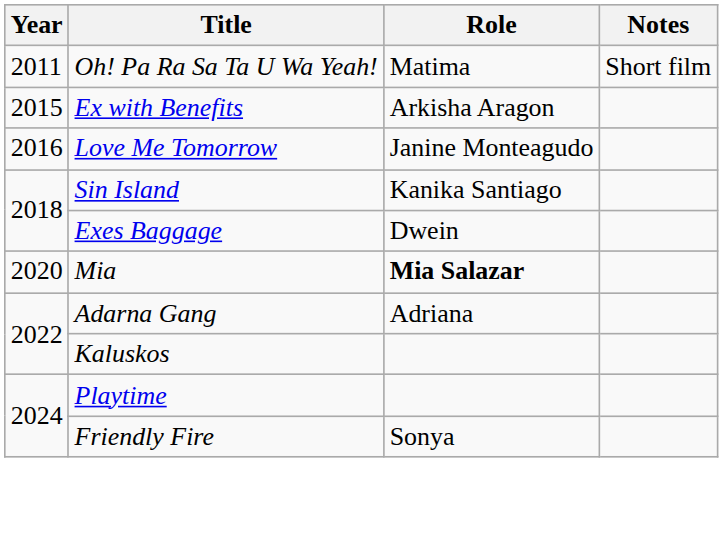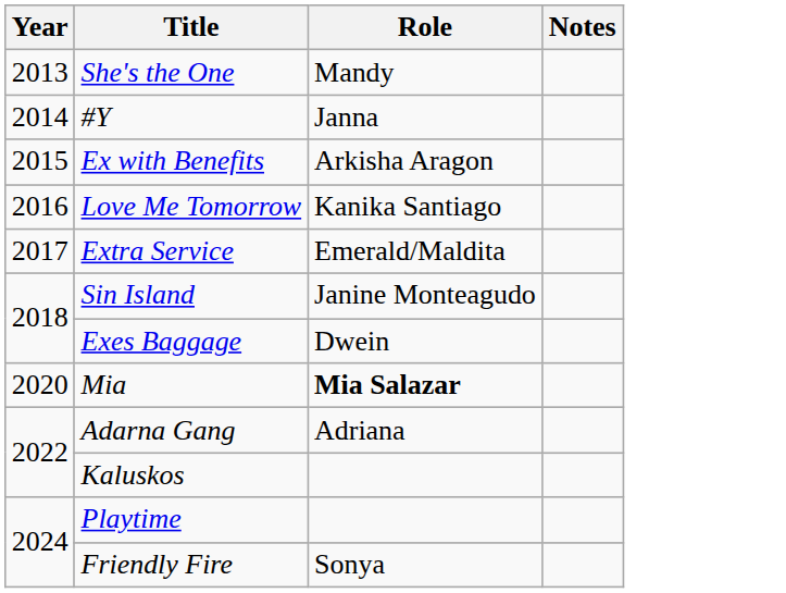 <table class="wikitable sortable">
 <tr>
 <th scope="col">Year</th>
 <th scope="col">Title</th>
 <th scope="col">Role</th>
 <th scope="col" class="unsortable">Notes</th>
 </tr>
 <tr>
-<td>2011</td>
-<td><em>Oh! Pa Ra Sa Ta U Wa Yeah!</em></td>
-<td>Matima</td>
-<td>Short film</td>
+<td>2013</td>
+<td><em><a href='#'>She's the One</a></em></td>
+<td>Mandy</td>
+<td></td>
+</tr>
+<tr>
+<td>2014</td>
+<td><em>#Y</em></td>
+<td>Janna</td>
+<td></td>
 </tr>
 <tr>
 <td>2015</td>
 <td><em><a href='#'>Ex with Benefits</a></em></td>
 <td>Arkisha Aragon</td>
 <td></td>
 </tr>
 <tr>
 <td>2016</td>
 <td><em><a href='#'>Love Me Tomorrow</a></em></td>
-<td>Janine Monteagudo</td>
+<td>Kanika Santiago</td>
+<td></td>
+</tr>
+<tr>
+<td>2017</td>
+<td><em><a href='#'>Extra Service</a></em></td>
+<td>Emerald/Maldita</td>
 <td></td>
 </tr>
 <tr>
 <td rowspan="2">2018</td>
 <td><em><a href='#'>Sin Island</a></em></td>
-<td>Kanika Santiago</td>
+<td>Janine Monteagudo</td>
 <td></td>
 </tr>
 <tr>
 <td><em><a href='#'>Exes Baggage</a></em></td>
 <td>Dwein</td>
 <td></td>
 </tr>
 <tr>
 <td>2020</td>
 <td><em>Mia</em></td>
 <td><strong>Mia Salazar</strong></td>
 <td></td>
 </tr>
 <tr>
 <td rowspan="2">2022</td>
 <td><em>Adarna Gang</em></td>
 <td>Adriana</td>
 <td></td>
 </tr>
 <tr>
 <td><em>Kaluskos</em></td>
 <td></td>
 <td></td>
 </tr>
 <tr>
 <td rowspan="2">2024</td>
 <td><em><a href='#'>Playtime</a></em></td>
 <td></td>
 <td></td>
 </tr>
 <tr>
 <td><em>Friendly Fire</em></td>
 <td>Sonya</td>
 <td></td>
 </tr>
 </table>
